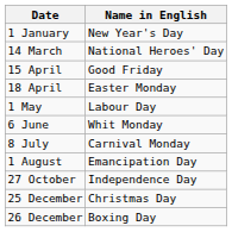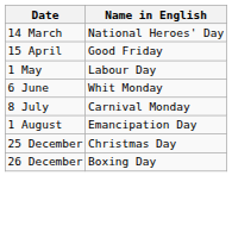 <table class="wikitable">
 <tr>
 <th>Date</th>
 <th>Name in English</th>
-</tr>
-<tr>
-<td>1 January</td>
-<td>New Year's Day</td>
 </tr>
 <tr>
 <td>14 March</td>
 <td>National Heroes' Day</td>
 </tr>
 <tr>
 <td>15 April</td>
 <td>Good Friday</td>
-</tr>
-<tr>
-<td>18 April</td>
-<td>Easter Monday</td>
 </tr>
 <tr>
 <td>1 May</td>
 <td>Labour Day</td>
 </tr>
 <tr>
 <td>6 June</td>
 <td>Whit Monday</td>
 </tr>
 <tr>
 <td>8 July</td>
 <td>Carnival Monday</td>
 </tr>
 <tr>
 <td>1 August</td>
 <td>Emancipation Day</td>
 </tr>
 <tr>
-<td>27 October</td>
-<td>Independence Day</td>
-</tr>
-<tr>
 <td>25 December</td>
 <td>Christmas Day</td>
 </tr>
 <tr>
 <td>26 December</td>
 <td>Boxing Day</td>
 </tr>
 </table>
